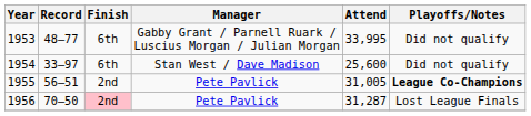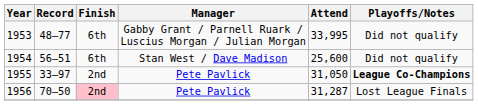 <table class="wikitable" style="text-align:center">
 <tr>
 <th>Year</th>
 <th>Record</th>
 <th>Finish</th>
 <th>Manager</th>
 <th>Attend</th>
 <th>Playoffs/Notes</th>
 </tr>
 <tr align=center>
 <td>1953</td>
 <td>48–77</td>
 <td>6th</td>
 <td>Gabby Grant / Parnell Ruark /<br> Luscius Morgan / Julian Morgan</td>
 <td>33,995</td>
 <td>Did not qualify</td>
 </tr>
 <tr align=center>
 <td>1954</td>
-<td>33–97</td>
+<td>56–51</td>
 <td>6th</td>
 <td>Stan West / <a href='#'>Dave Madison</a></td>
 <td>25,600</td>
 <td>Did not qualify</td>
 </tr>
 <tr align=center>
 <td>1955</td>
-<td>56–51</td>
+<td>33–97</td>
 <td>2nd</td>
 <td><a href='#'>Pete Pavlick</a></td>
-<td>31,005</td>
+<td>31,050</td>
 <td><strong>League Co-Champions</strong></td>
 </tr>
 <tr align=center>
 <td>1956</td>
 <td>70–50</td>
 <td style="background: pink;">2nd</td>
 <td><a href='#'>Pete Pavlick</a></td>
 <td>31,287</td>
 <td>Lost League Finals</td>
 </tr>
 <tr align=center>
 </tr>
 </table>
